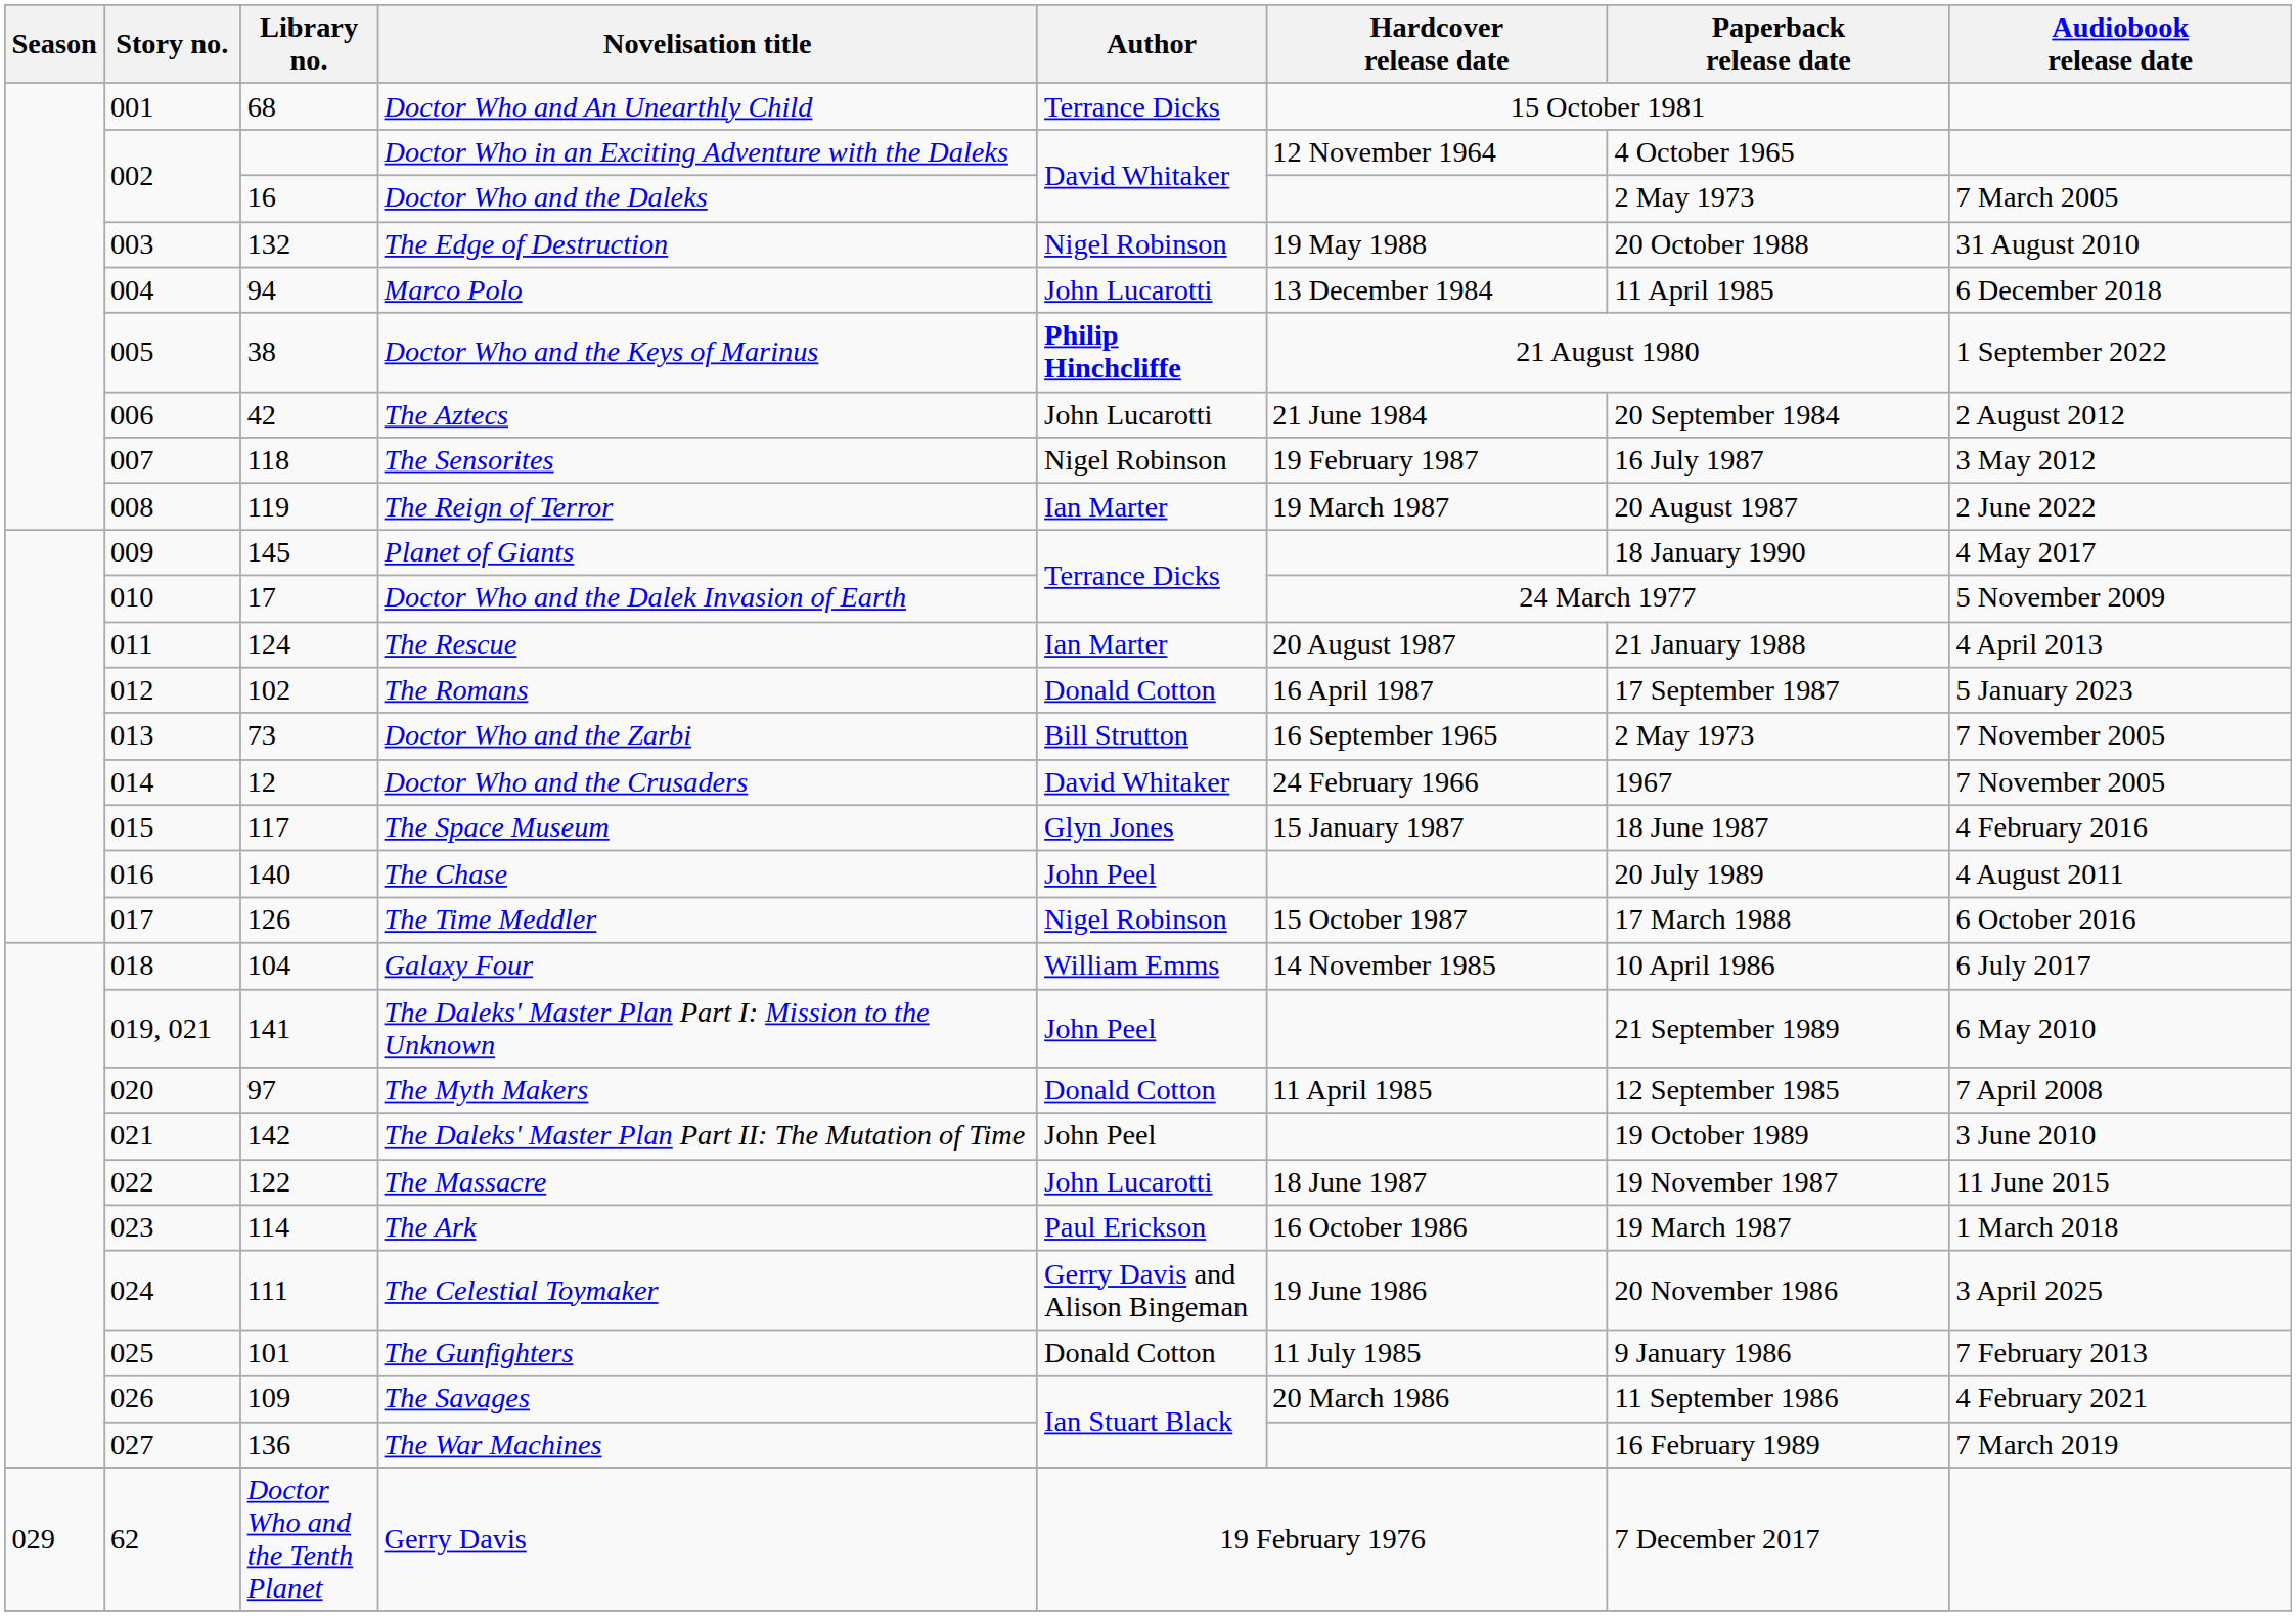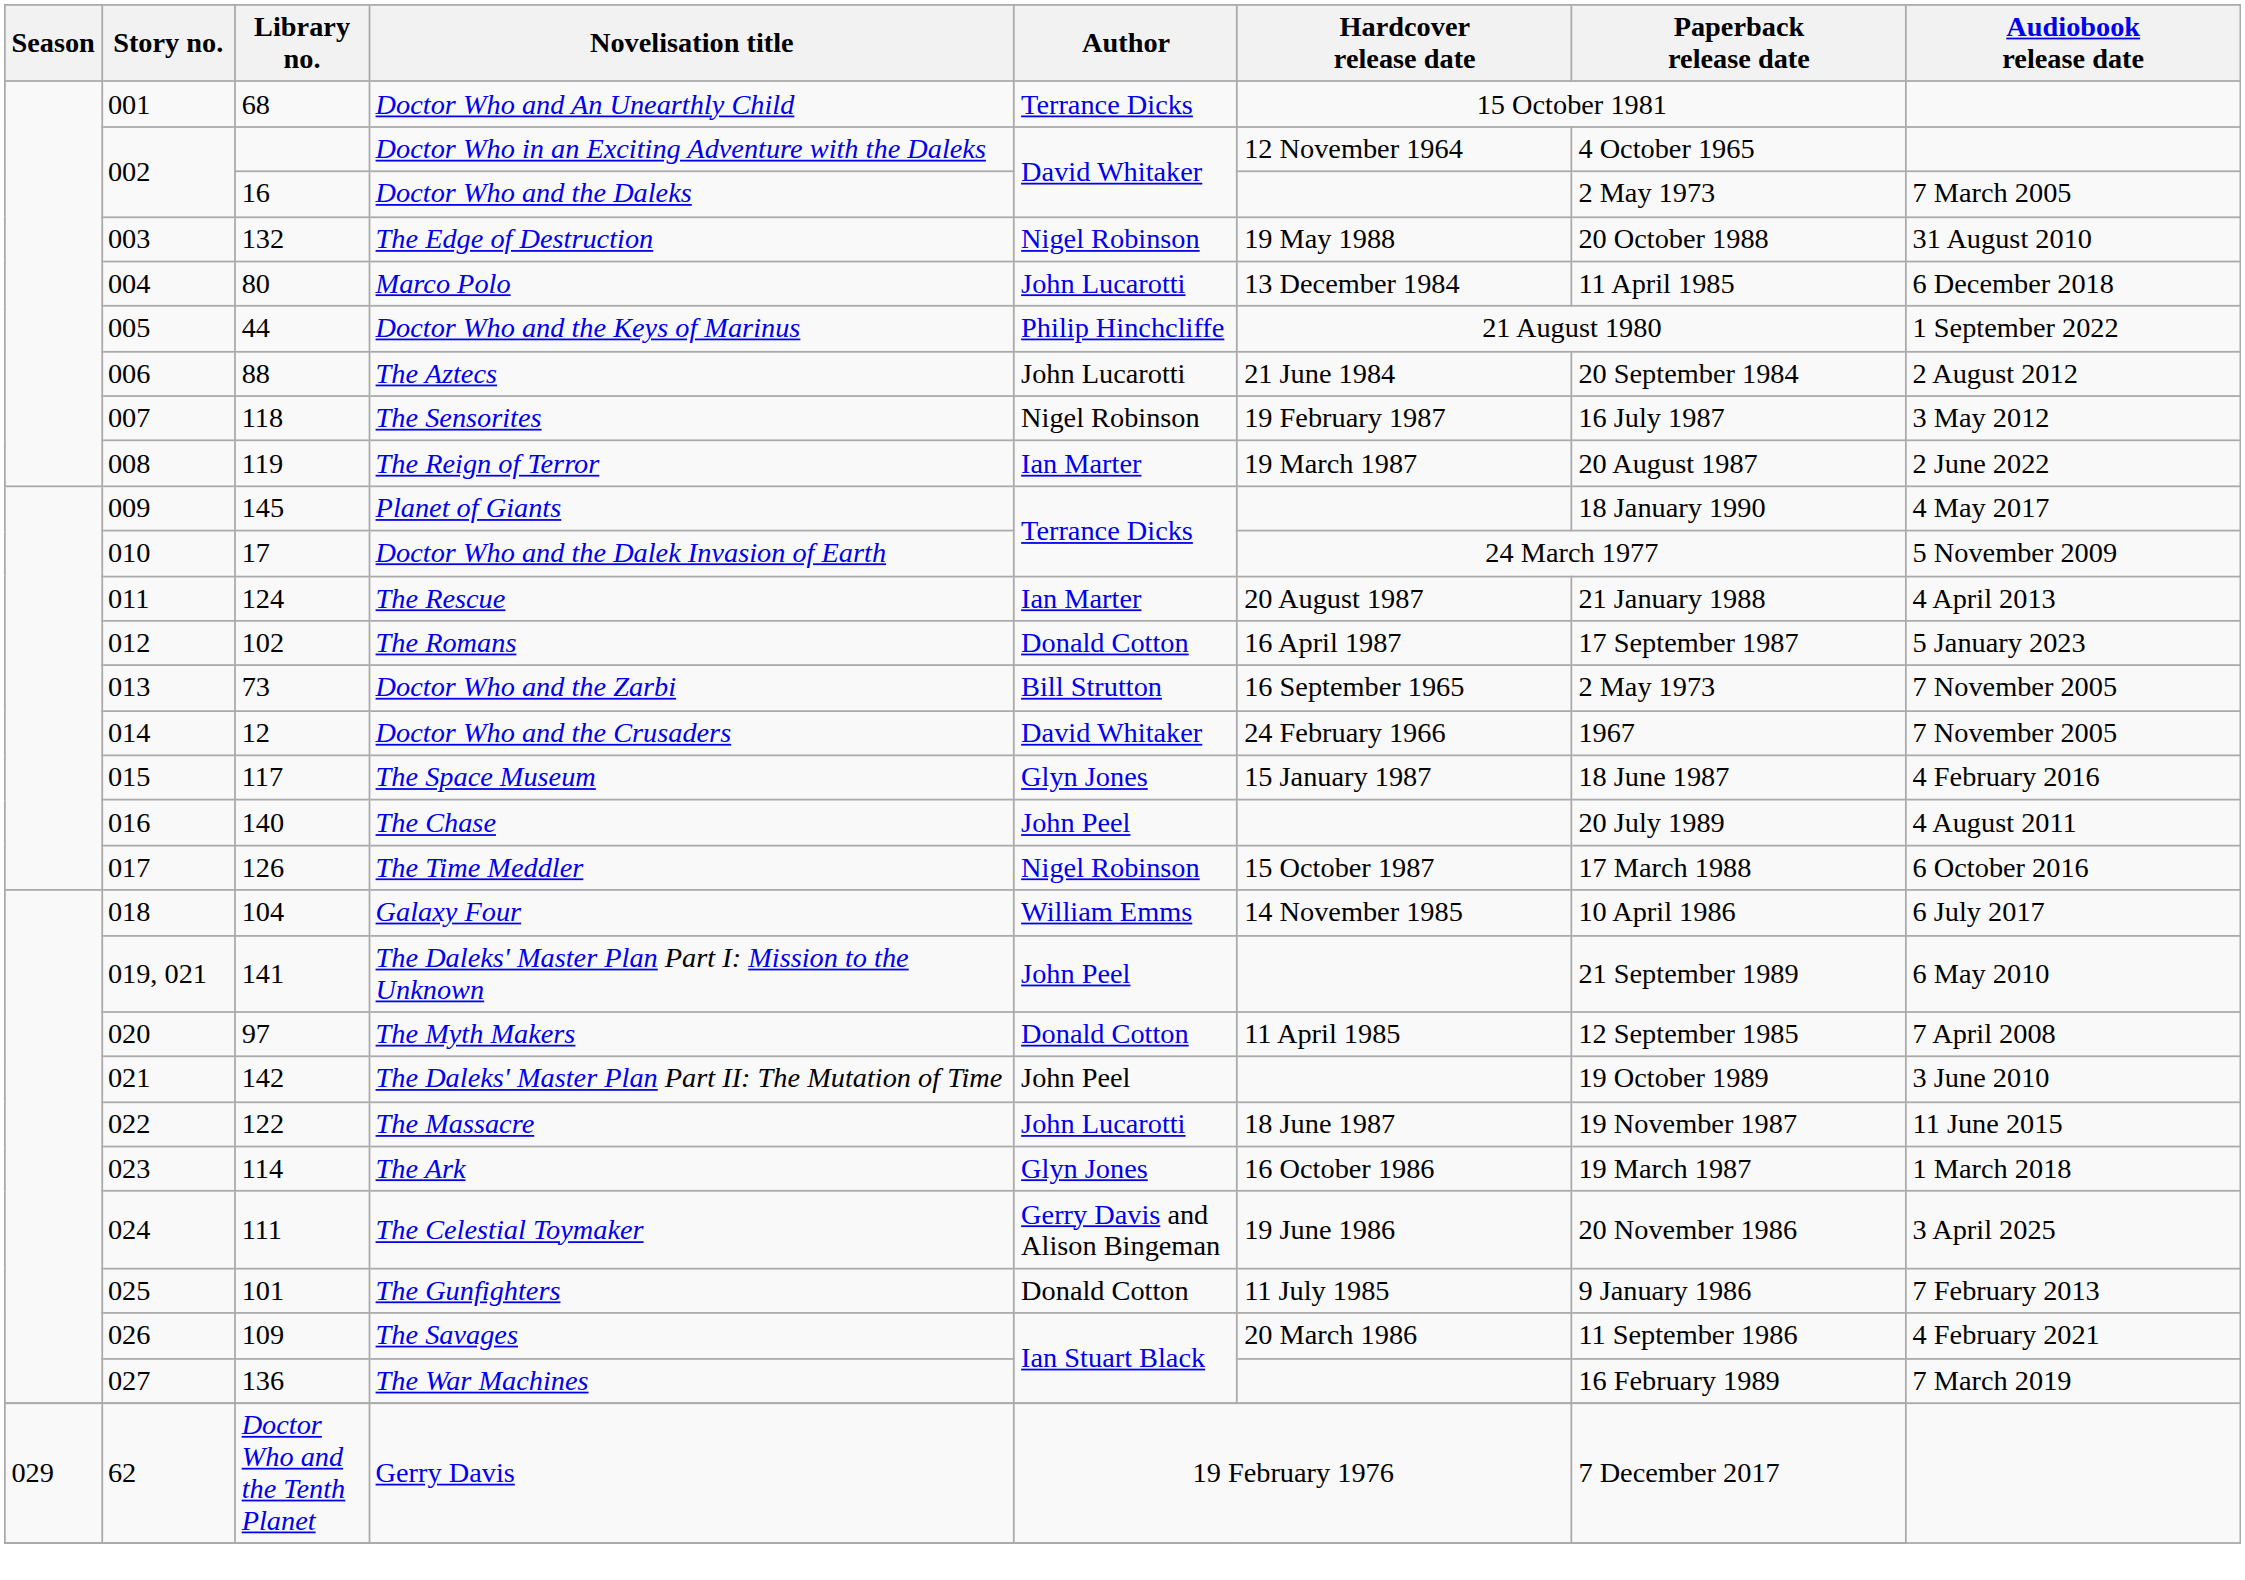 <table class="wikitable sortable" style="width:100%;">
 <tr>
 <th style="width:4%;">Season</th>
 <th style="width:6%;">Story no.</th>
 <th style="width:6%;">Library no.</th>
 <th style="width:29%;">Novelisation title</th>
 <th style="width:10%;">Author</th>
 <th style="width:15%;" data-sort-type=date>Hardcover <br>release date</th>
 <th style="width:15%;" data-sort-type=date>Paperback <br>release date</th>
 <th style="width:15%;" data-sort-type=date><a href='#'>Audiobook</a> <br>release date</th>
 </tr>
 <tr>
 <td rowspan="9"></td>
 <td>001</td>
 <td>68</td>
 <td><em><a href='#'>Doctor Who and An Unearthly Child</a></em></td>
 <td data-sort-value="Dicks, Terrance"><a href='#'>Terrance Dicks</a></td>
 <td colspan="2" style="text-align:center;">15 October 1981</td>
 <td></td>
 </tr>
 <tr>
 <td rowspan="2">002</td>
 <td></td>
 <td><em><a href='#'>Doctor Who in an Exciting Adventure with the Daleks</a></em></td>
 <td rowspan="2" data-sort-value="Whitaker, David"><a href='#'>David Whitaker</a></td>
 <td>12 November 1964</td>
 <td>4 October 1965</td>
 <td></td>
 </tr>
 <tr>
 <td>16</td>
 <td><em><a href='#'>Doctor Who and the Daleks</a></em></td>
 <td></td>
 <td>2 May 1973</td>
 <td>7 March 2005</td>
 </tr>
 <tr>
 <td>003</td>
 <td>132</td>
 <td><em><a href='#'>The Edge of Destruction</a></em></td>
 <td data-sort-value="Robinson, Nigel"><a href='#'>Nigel Robinson</a></td>
 <td>19 May 1988</td>
 <td>20 October 1988</td>
 <td>31 August 2010</td>
 </tr>
 <tr>
 <td>004</td>
-<td>94</td>
+<td>80</td>
 <td><em><a href='#'>Marco Polo</a></em></td>
 <td data-sort-value="Lucarotti, John"><a href='#'>John Lucarotti</a></td>
 <td>13 December 1984</td>
 <td>11 April 1985</td>
 <td>6 December 2018</td>
 </tr>
 <tr>
 <td>005</td>
-<td>38</td>
+<td>44</td>
 <td><em><a href='#'>Doctor Who and the Keys of Marinus</a></em></td>
-<td data-sort-value="Hinchcliffe, Philip"><strong><a href='#'>Philip Hinchcliffe</a></strong></td>
+<td data-sort-value="Hinchcliffe, Philip"><a href='#'>Philip Hinchcliffe</a></td>
 <td colspan="2" style="text-align:center;">21 August 1980</td>
 <td>1 September 2022</td>
 </tr>
 <tr>
 <td>006</td>
-<td>42</td>
+<td>88</td>
 <td><em><a href='#'>The Aztecs</a></em></td>
 <td data-sort-value="Lucarotti, John">John Lucarotti</td>
 <td>21 June 1984</td>
 <td>20 September 1984</td>
 <td>2 August 2012</td>
 </tr>
 <tr>
 <td>007</td>
 <td>118</td>
 <td><em><a href='#'>The Sensorites</a></em></td>
 <td data-sort-value="Robinson, Nigel">Nigel Robinson</td>
 <td>19 February 1987</td>
 <td>16 July 1987</td>
 <td>3 May 2012</td>
 </tr>
 <tr>
 <td>008</td>
 <td>119</td>
 <td><em><a href='#'>The Reign of Terror</a></em></td>
 <td data-sort-value="Marter, Ian"><a href='#'>Ian Marter</a></td>
 <td>19 March 1987</td>
 <td>20 August 1987</td>
 <td>2 June 2022</td>
 </tr>
 <tr>
 <td rowspan="9"></td>
 <td>009</td>
 <td>145</td>
 <td><em><a href='#'>Planet of Giants</a></em></td>
 <td data-sort-value="Dicks, Terrance" rowspan="2"><a href='#'>Terrance Dicks</a></td>
 <td></td>
 <td>18 January 1990</td>
 <td>4 May 2017</td>
 </tr>
 <tr>
 <td>010</td>
 <td>17</td>
 <td><em><a href='#'>Doctor Who and the Dalek Invasion of Earth</a></em></td>
 <td colspan="2" style="text-align:center;">24 March 1977</td>
 <td>5 November 2009</td>
 </tr>
 <tr>
 <td>011</td>
 <td>124</td>
 <td><em><a href='#'>The Rescue</a></em></td>
 <td data-sort-value="Marter, Ian"><a href='#'>Ian Marter</a></td>
 <td>20 August 1987</td>
 <td>21 January 1988</td>
 <td>4 April 2013</td>
 </tr>
 <tr>
 <td>012</td>
 <td>102</td>
 <td><em><a href='#'>The Romans</a></em></td>
 <td data-sort-value="Cotton, Donald"><a href='#'>Donald Cotton</a></td>
 <td>16 April 1987</td>
 <td>17 September 1987</td>
 <td>5 January 2023</td>
 </tr>
 <tr>
 <td>013</td>
 <td>73</td>
 <td><em><a href='#'>Doctor Who and the Zarbi</a></em></td>
 <td data-sort-value="Strutton, Bill"><a href='#'>Bill Strutton</a></td>
 <td>16 September 1965</td>
 <td>2 May 1973</td>
 <td>7 November 2005</td>
 </tr>
 <tr>
 <td>014</td>
 <td>12</td>
 <td><em><a href='#'>Doctor Who and the Crusaders</a></em></td>
 <td data-sort-value="Whitaker, David"><a href='#'>David Whitaker</a></td>
 <td>24 February 1966</td>
 <td data-sort-value="1 January 1967">1967</td>
 <td>7 November 2005</td>
 </tr>
 <tr>
 <td>015</td>
 <td>117</td>
 <td><em><a href='#'>The Space Museum</a></em></td>
 <td data-sort-value="Jones, Glyn"><a href='#'>Glyn Jones</a></td>
 <td>15 January 1987</td>
 <td>18 June 1987</td>
 <td>4 February 2016</td>
 </tr>
 <tr>
 <td>016</td>
 <td>140</td>
 <td><em><a href='#'>The Chase</a></em></td>
 <td data-sort-value="Peel, John"><a href='#'>John Peel</a></td>
 <td></td>
 <td>20 July 1989</td>
 <td>4 August 2011</td>
 </tr>
 <tr>
 <td>017</td>
 <td>126</td>
 <td><em><a href='#'>The Time Meddler</a></em></td>
 <td data-sort-value="Robinson, Nigel"><a href='#'>Nigel Robinson</a></td>
 <td>15 October 1987</td>
 <td>17 March 1988</td>
 <td>6 October 2016</td>
 </tr>
 <tr>
 <td rowspan="10"></td>
 <td>018</td>
 <td>104</td>
 <td><em><a href='#'>Galaxy Four</a></em></td>
 <td data-sort-value="Emms, William"><a href='#'>William Emms</a></td>
 <td>14 November 1985</td>
 <td>10 April 1986</td>
 <td>6 July 2017</td>
 </tr>
 <tr>
 <td data-sort-value=19>019, 021</td>
 <td>141</td>
 <td><em><a href='#'>The Daleks' Master Plan</a> Part I: <a href='#'>Mission to the Unknown</a></em></td>
 <td data-sort-value="Peel, John"><a href='#'>John Peel</a></td>
 <td></td>
 <td>21 September 1989</td>
 <td>6 May 2010</td>
 </tr>
 <tr>
 <td>020</td>
 <td>97</td>
 <td><em><a href='#'>The Myth Makers</a></em></td>
 <td data-sort-value="Cotton, Donald"><a href='#'>Donald Cotton</a></td>
 <td>11 April 1985</td>
 <td>12 September 1985</td>
 <td>7 April 2008</td>
 </tr>
 <tr>
 <td>021</td>
 <td>142</td>
 <td><em><a href='#'>The Daleks' Master Plan</a> Part II: The Mutation of Time</em></td>
 <td data-sort-value="Peel, John">John Peel</td>
 <td></td>
 <td>19 October 1989</td>
 <td>3 June 2010</td>
 </tr>
 <tr>
 <td>022</td>
 <td>122</td>
 <td><em><a href='#'>The Massacre</a></em></td>
 <td data-sort-value="Lucarotti, John"><a href='#'>John Lucarotti</a></td>
 <td>18 June 1987</td>
 <td>19 November 1987</td>
 <td>11 June 2015</td>
 </tr>
 <tr>
 <td>023</td>
 <td>114</td>
 <td><em><a href='#'>The Ark</a></em></td>
-<td data-sort-value="Erickson, Paul"><a href='#'>Paul Erickson</a></td>
+<td data-sort-value="Jones, Glyn"><a href='#'>Glyn Jones</a></td>
 <td>16 October 1986</td>
 <td>19 March 1987</td>
 <td>1 March 2018</td>
 </tr>
 <tr>
 <td>024</td>
 <td>111</td>
 <td><em><a href='#'>The Celestial Toymaker</a></em></td>
 <td data-sort-value="Davis, Gerry"><a href='#'>Gerry Davis</a> and Alison Bingeman</td>
 <td>19 June 1986</td>
 <td>20 November 1986</td>
 <td>3 April 2025</td>
 </tr>
 <tr>
 <td>025</td>
 <td>101</td>
 <td><em><a href='#'>The Gunfighters</a></em></td>
 <td data-sort-value="Cotton, Donald">Donald Cotton</td>
 <td>11 July 1985</td>
 <td>9 January 1986</td>
 <td>7 February 2013</td>
 </tr>
 <tr>
 <td>026</td>
 <td>109</td>
 <td><em><a href='#'>The Savages</a></em></td>
 <td data-sort-value="Black, Ian Stuart" rowspan="2"><a href='#'>Ian Stuart Black</a></td>
 <td>20 March 1986</td>
 <td>11 September 1986</td>
 <td>4 February 2021</td>
 </tr>
 <tr>
 <td>027</td>
 <td>136</td>
 <td><em><a href='#'>The War Machines</a></em></td>
 <td></td>
 <td>16 February 1989</td>
 <td>7 March 2019</td>
 </tr>
 <tr>
 </tr>
 <tr>
 <td>029</td>
 <td>62</td>
 <td><em><a href='#'>Doctor Who and the Tenth Planet</a></em></td>
 <td data-sort-value="Davis, Gerry"><a href='#'>Gerry Davis</a></td>
 <td colspan="2" style="text-align:center;">19 February 1976</td>
 <td>7 December 2017</td>
 </tr>
 <tr>
 </tr>
 </table>
